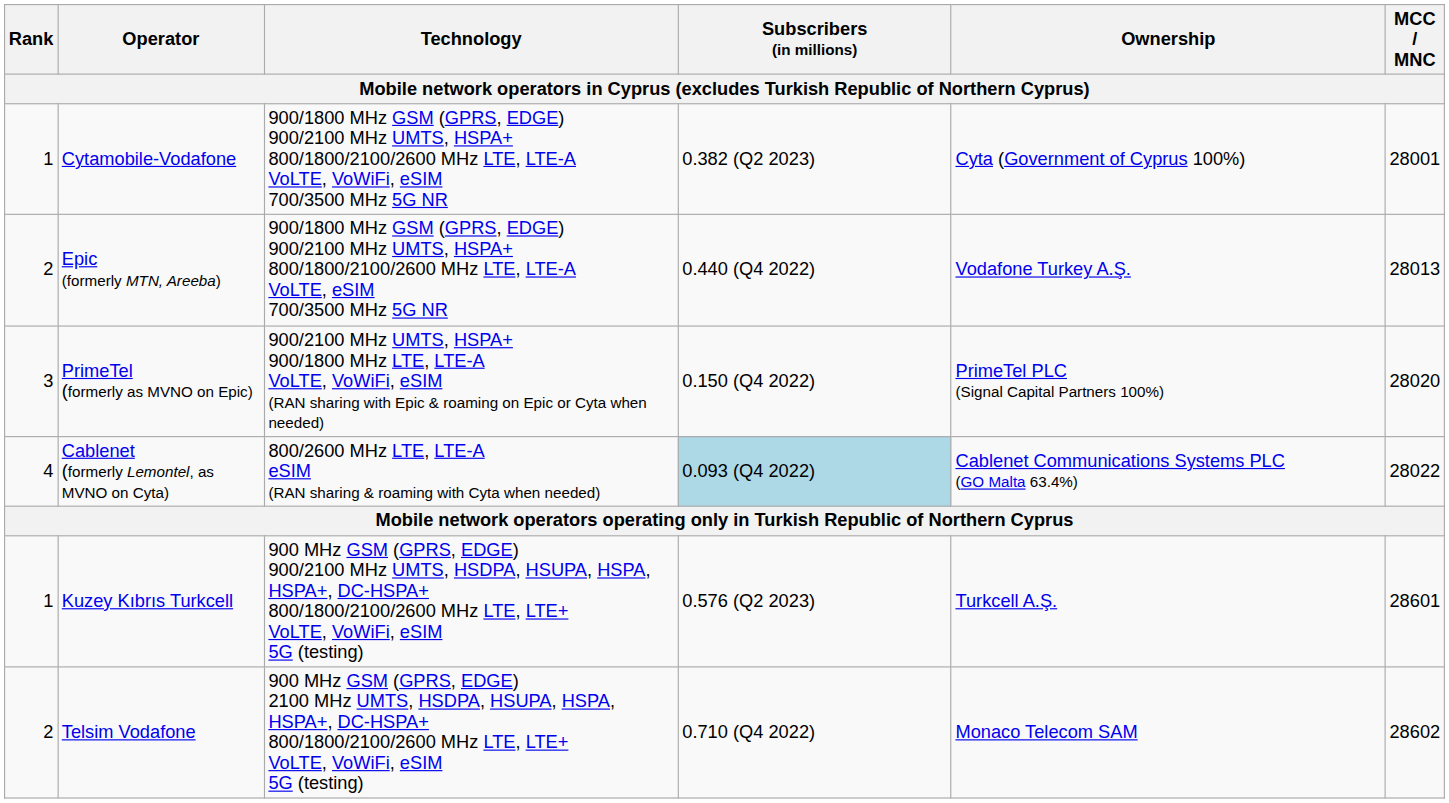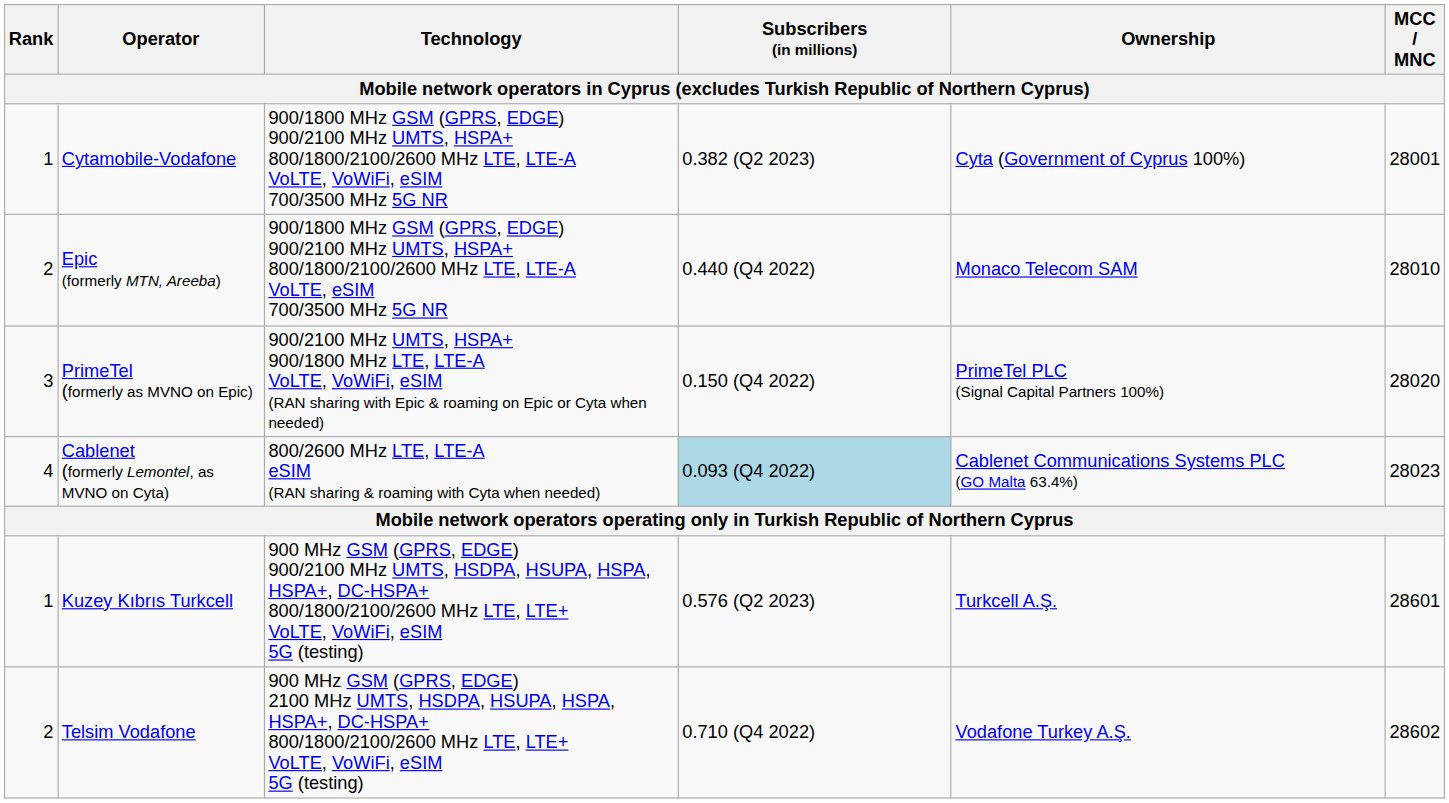 <table class="wikitable" style="width:100%;">
 <tr>
 <th style="width:3%;">Rank</th>
 <th style="width:15%;">Operator</th>
 <th style="width:30%;">Technology</th>
 <th style="width:20%;">Subscribers<br><small>(in millions)</small></th>
 <th style="width:32%;">Ownership</th>
 <th>MCC / MNC</th>
 </tr>
 <tr>
 <th colspan="6" style="text-align:center;">Mobile network operators in Cyprus (excludes Turkish Republic of Northern Cyprus)</th>
 </tr>
 <tr>
 <td align=right>1</td>
 <td><a href='#'>Cytamobile-Vodafone</a></td>
 <td>900/1800 MHz <a href='#'>GSM</a> (<a href='#'>GPRS</a>, <a href='#'>EDGE</a>)<br>900/2100 MHz <a href='#'>UMTS</a>, <a href='#'>HSPA+</a><br>800/1800/2100/2600 MHz <a href='#'>LTE</a>, <a href='#'>LTE-A</a> <br><a href='#'>VoLTE</a>, <a href='#'>VoWiFi</a>, <a href='#'>eSIM</a> <br>700/3500 MHz <a href='#'>5G NR</a></td>
 <td>0.382 (Q2 2023)</td>
 <td><a href='#'>Cyta</a> (<a href='#'>Government of Cyprus</a> 100%)</td>
 <td>28001</td>
 </tr>
 <tr>
 <td align=right>2</td>
 <td><a href='#'>Epic</a> <br><small>(formerly <em>MTN, Areeba</em>)</small></td>
 <td>900/1800 MHz <a href='#'>GSM</a> (<a href='#'>GPRS</a>, <a href='#'>EDGE</a>)<br>900/2100 MHz <a href='#'>UMTS</a>, <a href='#'>HSPA+</a><br>800/1800/2100/2600 MHz <a href='#'>LTE</a>, <a href='#'>LTE-A</a> <br><a href='#'>VoLTE</a>, <a href='#'>eSIM</a> <br>700/3500 MHz <a href='#'>5G NR</a></td>
 <td>0.440 (Q4 2022)</td>
-<td><a href='#'>Vodafone Turkey A.Ş.</a></td>
-<td>28013</td>
+<td><a href='#'>Monaco Telecom SAM</a></td>
+<td>28010</td>
 </tr>
 <tr>
 <td align=right>3</td>
 <td><a href='#'>PrimeTel</a><br>(<small>formerly as MVNO on Epic)</small></td>
 <td>900/2100 MHz <a href='#'>UMTS</a>, <a href='#'>HSPA+</a><br>900/1800 MHz <a href='#'>LTE</a>, <a href='#'>LTE-A</a> <br><a href='#'>VoLTE</a>, <a href='#'>VoWiFi</a>, <a href='#'>eSIM</a> <br><small>(RAN sharing with Epic & roaming on Epic or Cyta when needed)</small></td>
 <td>0.150 (Q4 2022)</td>
 <td><a href='#'>PrimeTel PLC</a><br><small>(Signal Capital Partners 100%)</small></td>
 <td>28020</td>
 </tr>
 <tr>
 <td align=right>4</td>
 <td><a href='#'>Cablenet</a><br>(<small>formerly <em>Lemontel</em>, as MVNO on Cyta)</small></td>
 <td>800/2600 MHz <a href='#'>LTE</a>, <a href='#'>LTE-A</a>  <br><a href='#'>eSIM</a> <br><small>(RAN sharing & roaming with Cyta when needed)</small></td>
 <td style="background: lightblue;">0.093 (Q4 2022)</td>
 <td><a href='#'>Cablenet Communications Systems PLC</a><br><small>(<a href='#'>GO Malta</a> 63.4%)</small></td>
-<td>28022</td>
+<td>28023</td>
 </tr>
 <tr>
 <th colspan="6" style="text-align:center;">Mobile network operators operating only in Turkish Republic of Northern Cyprus</th>
 </tr>
 <tr>
 <td align=right>1</td>
 <td><a href='#'>Kuzey Kıbrıs Turkcell</a></td>
 <td>900 MHz <a href='#'>GSM</a> (<a href='#'>GPRS</a>, <a href='#'>EDGE</a>)<br>900/2100 MHz <a href='#'>UMTS</a>, <a href='#'>HSDPA</a>, <a href='#'>HSUPA</a>, <a href='#'>HSPA</a>, <a href='#'>HSPA+</a>, <a href='#'>DC-HSPA+</a><br> 800/1800/2100/2600 MHz <a href='#'>LTE</a>, <a href='#'>LTE+</a><br> <a href='#'>VoLTE</a>, <a href='#'>VoWiFi</a>, <a href='#'>eSIM</a><br> <a href='#'>5G</a> (testing) <br></td>
 <td>0.576 (Q2 2023)</td>
 <td><a href='#'>Turkcell A.Ş.</a></td>
 <td>28601</td>
 </tr>
 <tr>
 <td align=right>2</td>
 <td><a href='#'>Telsim Vodafone</a></td>
 <td>900 MHz <a href='#'>GSM</a> (<a href='#'>GPRS</a>, <a href='#'>EDGE</a>)<br>2100 MHz <a href='#'>UMTS</a>, <a href='#'>HSDPA</a>, <a href='#'>HSUPA</a>, <a href='#'>HSPA</a>, <a href='#'>HSPA+</a>, <a href='#'>DC-HSPA+</a><br> 800/1800/2100/2600 MHz <a href='#'>LTE</a>, <a href='#'>LTE+</a><br> <a href='#'>VoLTE</a>, <a href='#'>VoWiFi</a>, <a href='#'>eSIM</a><br> <a href='#'>5G</a> (testing) <br></td>
 <td>0.710 (Q4 2022)</td>
-<td><a href='#'>Monaco Telecom SAM</a></td>
+<td><a href='#'>Vodafone Turkey A.Ş.</a></td>
 <td>28602</td>
 </tr>
 </table>
